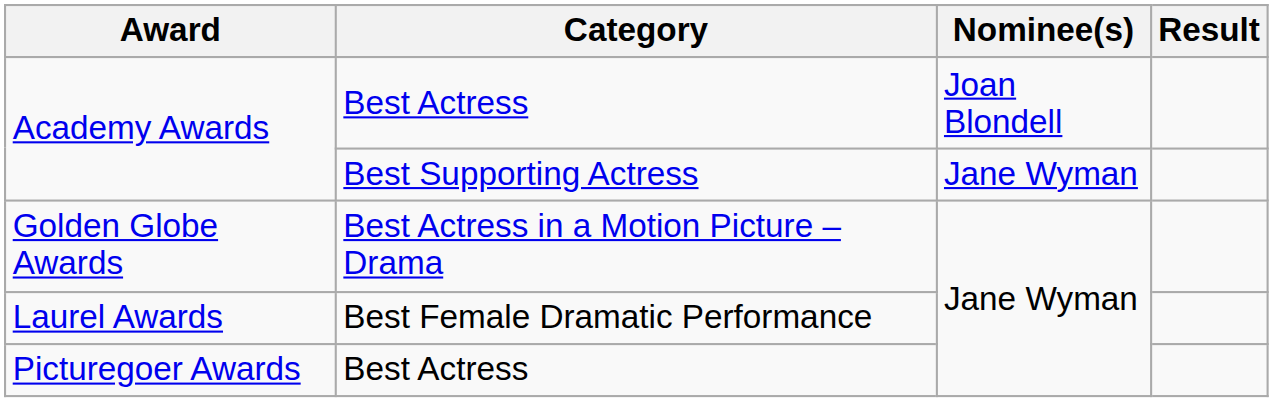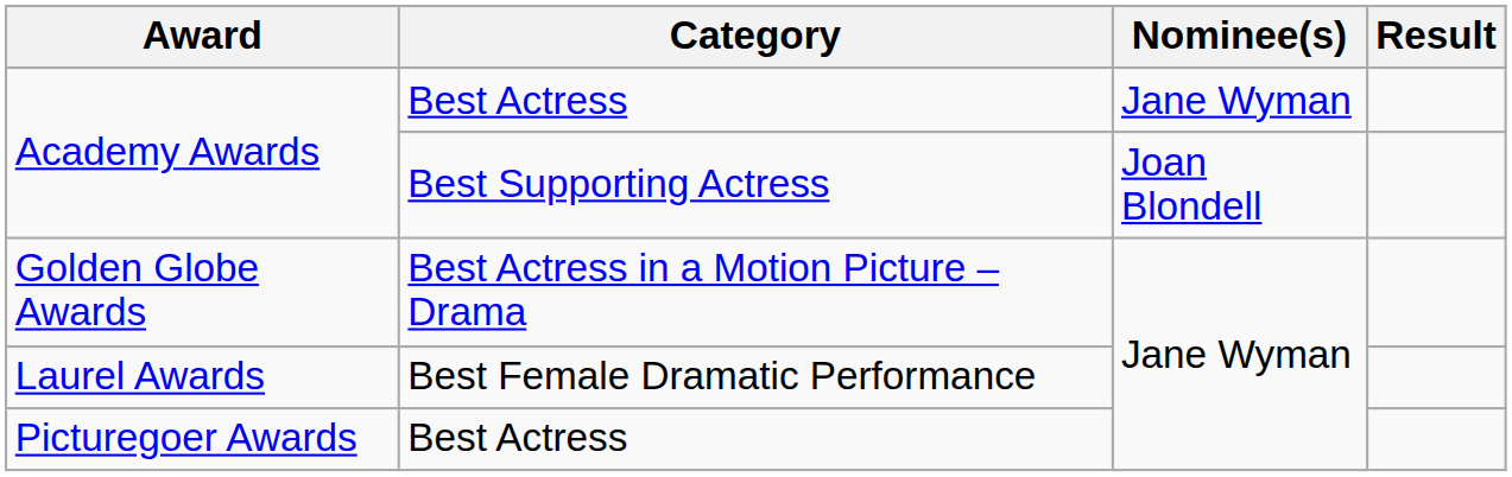 <table class="wikitable plainrowheaders">
 <tr>
 <th>Award</th>
 <th>Category</th>
 <th>Nominee(s)</th>
 <th>Result</th>
 </tr>
 <tr>
 <td rowspan="2"><a href='#'>Academy Awards</a></td>
 <td><a href='#'>Best Actress</a></td>
-<td><a href='#'>Joan Blondell</a></td>
+<td><a href='#'>Jane Wyman</a></td>
 <td></td>
 </tr>
 <tr>
 <td><a href='#'>Best Supporting Actress</a></td>
-<td><a href='#'>Jane Wyman</a></td>
+<td><a href='#'>Joan Blondell</a></td>
 <td></td>
 </tr>
 <tr>
 <td><a href='#'>Golden Globe Awards</a></td>
 <td><a href='#'>Best Actress in a Motion Picture – Drama</a></td>
 <td rowspan="3">Jane Wyman</td>
 <td></td>
 </tr>
 <tr>
 <td><a href='#'>Laurel Awards</a></td>
 <td>Best Female Dramatic Performance</td>
 <td></td>
 </tr>
 <tr>
 <td><a href='#'>Picturegoer Awards</a></td>
 <td>Best Actress</td>
 <td></td>
 </tr>
 </table>
